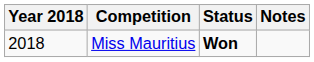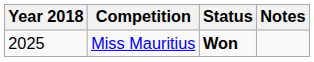 <table class="wikitable">
 <tr>
 <th>Year 2018</th>
 <th>Competition</th>
 <th>Status</th>
 <th>Notes</th>
 </tr>
 <tr>
-<td>2018</td>
+<td>2025</td>
 <td><a href='#'>Miss Mauritius</a></td>
 <td><strong>Won</strong></td>
 <td></td>
 </tr>
 </table>
